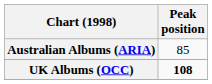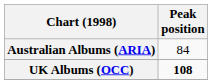 <table class="wikitable sortable plainrowheaders">
 <tr>
 <th scope="col">Chart (1998)</th>
 <th scope="col">Peak<br>position</th>
 </tr>
 <tr>
 <th scope="row">Australian Albums (<a href='#'>ARIA</a>)</th>
-<td style="text-align:center;">85</td>
+<td style="text-align:center;">84</td>
 </tr>
 <tr>
 </tr>
 <tr>
 </tr>
 <tr>
 </tr>
 <tr>
 <th scope="row">UK Albums (<a href='#'>OCC</a>)</th>
 <td style="text-align:center;"><strong>108</strong></td>
 </tr>
 <tr>
 </tr>
 </table>
